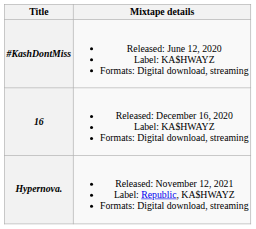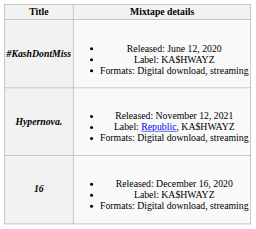 <table class="wikitable plainrowheaders" style="text-align:center;">
 <tr>
 <th scope="col">Title</th>
 <th scope="col">Mixtape details</th>
 </tr>
 <tr>
 <th scope="row"><em>#KashDontMiss</em></th>
 <td><br><ul><li>Released: June 12, 2020</li><li>Label: KA$HWAYZ</li><li>Formats: Digital download, streaming</li></ul></td>
 </tr>
 <tr>
+<th scope="row"><em>Hypernova.</em></th>
+<td><br><ul><li>Released: November 12, 2021</li><li>Label: <a href='#'>Republic</a>, KA$HWAYZ</li><li>Formats: Digital download, streaming</li></ul></td>
+</tr>
+<tr>
 <th scope="row"><em>16</em></th>
 <td><br><ul><li>Released: December 16, 2020</li><li>Label: KA$HWAYZ</li><li>Formats: Digital download, streaming</li></ul></td>
 </tr>
-<tr>
-<th scope="row"><em>Hypernova.</em></th>
-<td><br><ul><li>Released: November 12, 2021</li><li>Label: <a href='#'>Republic</a>, KA$HWAYZ</li><li>Formats: Digital download, streaming</li></ul></td>
-</tr>
 </table>
